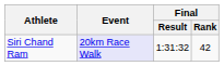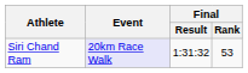 <table class="wikitable" style="font-size:90%; width:50%">
 <tr>
 <th rowspan="2">Athlete</th>
 <th rowspan="2">Event</th>
 <th colspan="2">Final</th>
 </tr>
 <tr style="font-size:95%">
 <th>Result</th>
 <th>Rank</th>
 </tr>
 <tr style="text-align:center">
 <td style="text-align:left"><a href='#'>Siri Chand Ram</a></td>
 <td style="background: lavender; text-align:left"><a href='#'>20km Race Walk</a></td>
 <td>1:31:32</td>
-<td>42</td>
+<td>53</td>
 </tr>
 </table>
